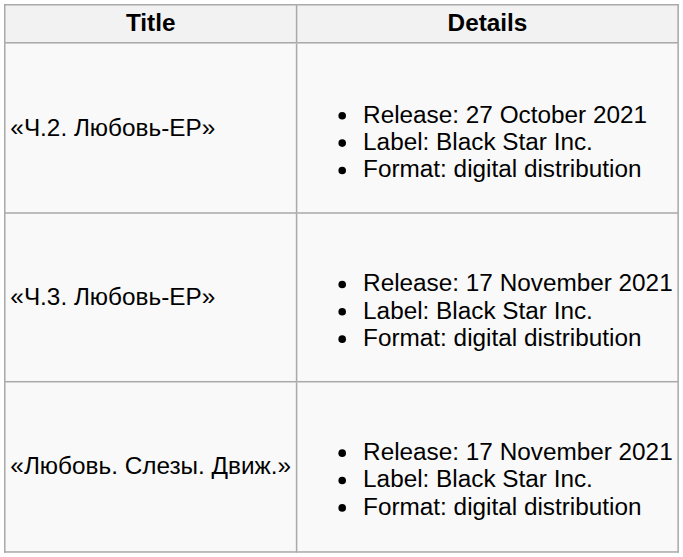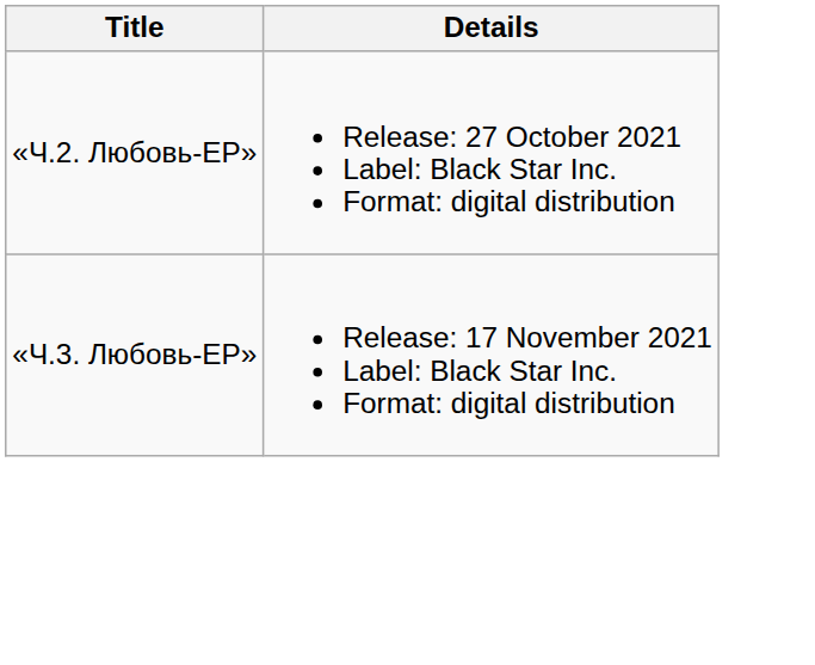 <table class="wikitable">
 <tr>
 <th>Title</th>
 <th>Details</th>
 </tr>
 <tr>
 <td>«Ч.2. Любовь-EP»</td>
 <td><br><ul><li>Release: 27 October 2021</li><li>Label: Black Star Inc.</li><li>Format: digital distribution</li></ul></td>
 </tr>
 <tr>
 <td>«Ч.3. Любовь-EP»</td>
 <td><br><ul><li>Release: 17 November 2021</li><li>Label: Black Star Inc.</li><li>Format: digital distribution</li></ul></td>
 </tr>
-<tr>
-<td>«Любовь. Слезы. Движ.»</td>
-<td><br><ul><li>Release: 17 November 2021</li><li>Label: Black Star Inc.</li><li>Format: digital distribution</li></ul></td>
-</tr>
 </table>
